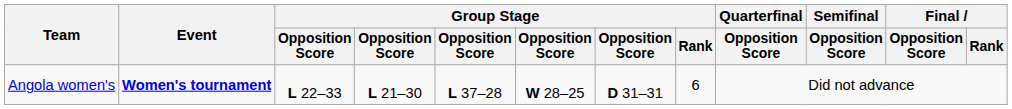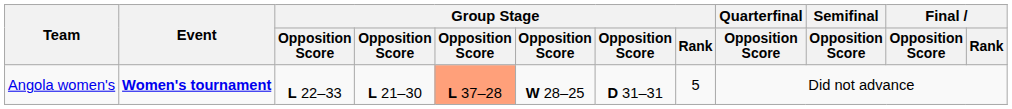 <table class="wikitable" style="font-size:90%">
 <tr>
 <th rowspan=2>Team</th>
 <th rowspan=2>Event</th>
 <th colspan=6>Group Stage</th>
 <th>Quarterfinal</th>
 <th>Semifinal</th>
 <th colspan=2>Final / </th>
 </tr>
 <tr style="font-size:95%">
 <th>Opposition<br>Score</th>
 <th>Opposition<br>Score</th>
 <th>Opposition<br>Score</th>
 <th>Opposition<br>Score</th>
 <th>Opposition<br>Score</th>
 <th>Rank</th>
 <th>Opposition<br>Score</th>
 <th>Opposition<br>Score</th>
 <th>Opposition<br>Score</th>
 <th>Rank</th>
 </tr>
 <tr align=center>
 <td align=left><a href='#'>Angola women's</a></td>
 <td align=left><strong><a href='#'>Women's tournament</a></strong></td>
 <td><br><strong>L</strong> 22–33</td>
 <td><br><strong>L</strong> 21–30</td>
-<td><br><strong>L</strong> 37–28</td>
+<td style="background: lightsalmon;"><br><strong>L</strong> 37–28</td>
 <td><br><strong>W</strong> 28–25</td>
 <td><br><strong>D</strong> 31–31</td>
-<td>6</td>
+<td>5</td>
 <td colspan="4">Did not advance</td>
 </tr>
 </table>
